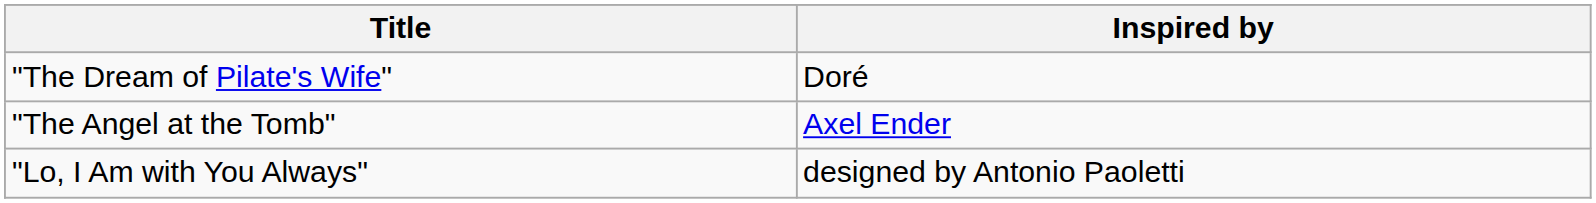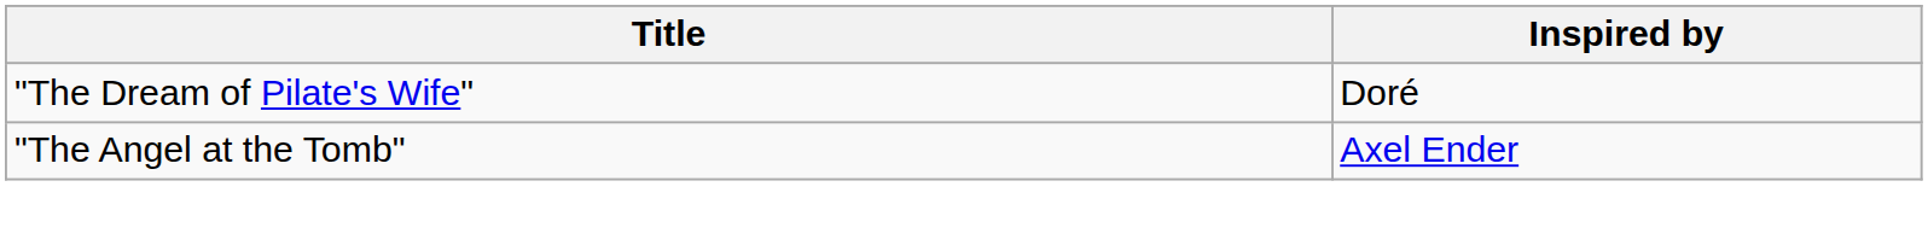 <table class="wikitable" style="margin-top:1px; width:95%;">
 <tr>
 <th>Title</th>
 <th>Inspired by</th>
 </tr>
 <tr>
 <td>"The Dream of <a href='#'>Pilate's Wife</a>"</td>
 <td>Doré</td>
 </tr>
 <tr>
 <td>"The Angel at the Tomb"</td>
 <td><a href='#'>Axel Ender</a></td>
 </tr>
-<tr>
-<td>"Lo, I Am with You Always"</td>
-<td>designed by Antonio Paoletti</td>
-</tr>
 </table>
